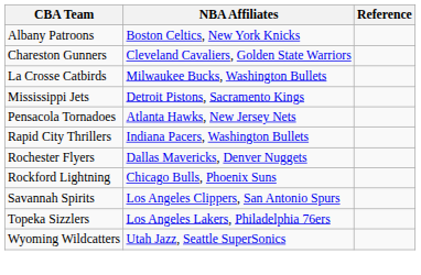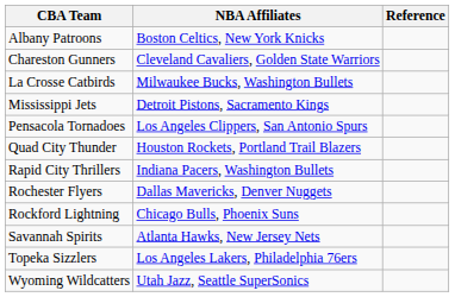 <table class="wikitable">
 <tr>
 <th>CBA Team</th>
 <th>NBA Affiliates</th>
 <th>Reference</th>
 </tr>
 <tr>
 <td>Albany Patroons</td>
 <td><a href='#'>Boston Celtics</a>, <a href='#'>New York Knicks</a></td>
 <td></td>
 </tr>
 <tr>
 <td>Chareston Gunners</td>
 <td><a href='#'>Cleveland Cavaliers</a>, <a href='#'>Golden State Warriors</a></td>
 <td></td>
 </tr>
 <tr>
 <td>La Crosse Catbirds</td>
 <td><a href='#'>Milwaukee Bucks</a>, <a href='#'>Washington Bullets</a></td>
 <td></td>
 </tr>
 <tr>
 <td>Mississippi Jets</td>
 <td><a href='#'>Detroit Pistons</a>, <a href='#'>Sacramento Kings</a></td>
 <td></td>
 </tr>
 <tr>
 <td>Pensacola Tornadoes</td>
-<td><a href='#'>Atlanta Hawks</a>, <a href='#'>New Jersey Nets</a></td>
+<td><a href='#'>Los Angeles Clippers</a>, <a href='#'>San Antonio Spurs</a></td>
+<td></td>
+</tr>
+<tr>
+<td>Quad City Thunder</td>
+<td><a href='#'>Houston Rockets</a>, <a href='#'>Portland Trail Blazers</a></td>
 <td></td>
 </tr>
 <tr>
 <td>Rapid City Thrillers</td>
 <td><a href='#'>Indiana Pacers</a>, <a href='#'>Washington Bullets</a></td>
 <td></td>
 </tr>
 <tr>
 <td>Rochester Flyers</td>
 <td><a href='#'>Dallas Mavericks</a>, <a href='#'>Denver Nuggets</a></td>
 <td></td>
 </tr>
 <tr>
 <td>Rockford Lightning</td>
 <td><a href='#'>Chicago Bulls</a>, <a href='#'>Phoenix Suns</a></td>
 <td></td>
 </tr>
 <tr>
 <td>Savannah Spirits</td>
-<td><a href='#'>Los Angeles Clippers</a>, <a href='#'>San Antonio Spurs</a></td>
+<td><a href='#'>Atlanta Hawks</a>, <a href='#'>New Jersey Nets</a></td>
 <td></td>
 </tr>
 <tr>
 <td>Topeka Sizzlers</td>
 <td><a href='#'>Los Angeles Lakers</a>, <a href='#'>Philadelphia 76ers</a></td>
 <td></td>
 </tr>
 <tr>
 <td>Wyoming Wildcatters</td>
 <td><a href='#'>Utah Jazz</a>, <a href='#'>Seattle SuperSonics</a></td>
 <td></td>
 </tr>
 </table>
